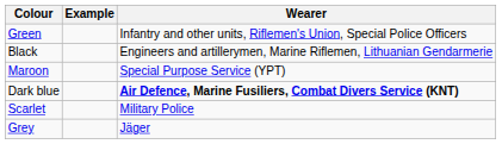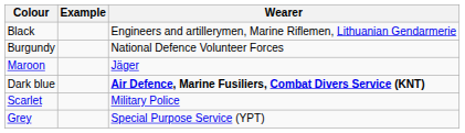 <table class="wikitable">
 <tr>
 <th>Colour</th>
 <th>Example</th>
 <th>Wearer</th>
 </tr>
 <tr>
-<td><a href='#'>Green</a></td>
-<td></td>
-<td>Infantry and other units, <a href='#'>Riflemen's Union</a>, Special Police Officers</td>
-</tr>
-<tr>
 <td>Black</td>
 <td></td>
 <td>Engineers and artillerymen, Marine Riflemen, <a href='#'>Lithuanian Gendarmerie</a></td>
 </tr>
 <tr>
+<td>Burgundy</td>
+<td></td>
+<td>National Defence Volunteer Forces</td>
+</tr>
+<tr>
 <td><a href='#'>Maroon</a></td>
 <td></td>
-<td><a href='#'>Special Purpose Service</a> (YPT)</td>
+<td><a href='#'>Jäger</a></td>
 </tr>
 <tr>
 <td>Dark blue</td>
 <td></td>
 <td><strong><a href='#'>Air Defence</a>, Marine Fusiliers, <a href='#'>Combat Divers Service</a> (KNT)</strong></td>
 </tr>
 <tr>
 <td><a href='#'>Scarlet</a></td>
 <td></td>
 <td><a href='#'>Military Police</a></td>
 </tr>
 <tr>
 <td><a href='#'>Grey</a></td>
 <td></td>
-<td><a href='#'>Jäger</a></td>
+<td><a href='#'>Special Purpose Service</a> (YPT)</td>
 </tr>
 </table>
